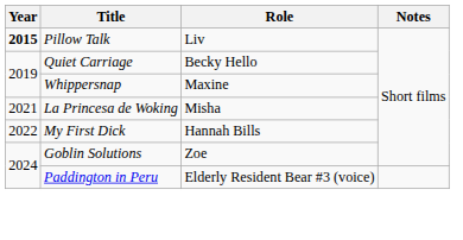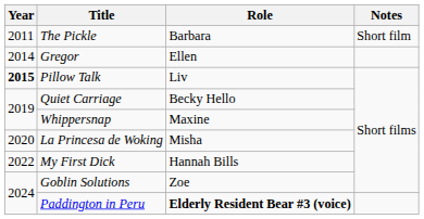 <table class="wikitable sortable">
 <tr>
 <th>Year</th>
 <th>Title</th>
 <th>Role</th>
 <th class="unsortable">Notes</th>
+</tr>
+<tr>
+<td>2011</td>
+<td><em>The Pickle</em></td>
+<td>Barbara</td>
+<td>Short film</td>
+</tr>
+<tr>
+<td>2014</td>
+<td><em>Gregor</em></td>
+<td>Ellen</td>
+<td></td>
 </tr>
 <tr>
 <td><strong>2015</strong></td>
 <td><em>Pillow Talk</em></td>
 <td>Liv</td>
 <td rowspan="6">Short films</td>
 </tr>
 <tr>
 <td rowspan="2">2019</td>
 <td><em>Quiet Carriage</em></td>
 <td>Becky Hello</td>
 </tr>
 <tr>
 <td><em>Whippersnap</em></td>
 <td>Maxine</td>
 </tr>
 <tr>
-<td>2021</td>
+<td>2020</td>
 <td><em>La Princesa de Woking</em></td>
 <td>Misha</td>
 </tr>
 <tr>
 <td>2022</td>
 <td><em>My First Dick</em></td>
 <td>Hannah Bills</td>
 </tr>
 <tr>
 <td rowspan="2">2024</td>
 <td><em>Goblin Solutions</em></td>
 <td>Zoe</td>
 </tr>
 <tr>
 <td><em><a href='#'>Paddington in Peru</a></em></td>
-<td>Elderly Resident Bear #3 (voice)</td>
+<td><strong>Elderly Resident Bear #3 (voice)</strong></td>
 <td></td>
 </tr>
 </table>
